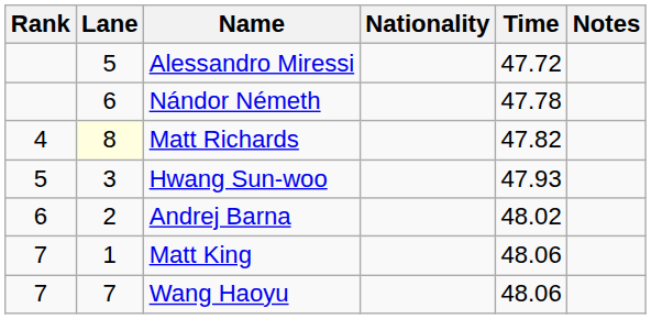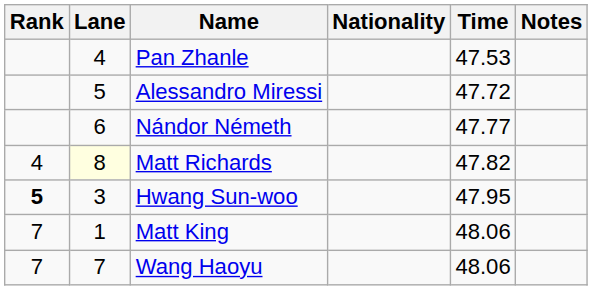 <table class="wikitable sortable" style="text-align:center">
 <tr>
 <th>Rank</th>
 <th>Lane</th>
 <th>Name</th>
 <th>Nationality</th>
 <th>Time</th>
 <th>Notes</th>
+</tr>
+<tr>
+<td></td>
+<td>4</td>
+<td align=left><a href='#'>Pan Zhanle</a></td>
+<td align=left></td>
+<td>47.53</td>
+<td></td>
 </tr>
 <tr>
 <td></td>
 <td>5</td>
 <td align=left><a href='#'>Alessandro Miressi</a></td>
 <td align=left></td>
 <td>47.72</td>
 <td></td>
 </tr>
 <tr>
 <td></td>
 <td>6</td>
 <td align=left><a href='#'>Nándor Németh</a></td>
 <td align=left></td>
-<td>47.78</td>
+<td>47.77</td>
 <td></td>
 </tr>
 <tr>
 <td>4</td>
 <td style="background: lightyellow;">8</td>
 <td align=left><a href='#'>Matt Richards</a></td>
 <td align=left></td>
 <td>47.82</td>
 <td></td>
 </tr>
 <tr>
-<td>5</td>
+<td><strong>5</strong></td>
 <td>3</td>
 <td align=left><a href='#'>Hwang Sun-woo</a></td>
 <td align=left></td>
-<td>47.93</td>
-<td></td>
-</tr>
-<tr>
-<td>6</td>
-<td>2</td>
-<td align=left><a href='#'>Andrej Barna</a></td>
-<td align=left></td>
-<td>48.02</td>
+<td>47.95</td>
 <td></td>
 </tr>
 <tr>
 <td>7</td>
 <td>1</td>
 <td align=left><a href='#'>Matt King</a></td>
 <td align=left></td>
 <td>48.06</td>
 <td></td>
 </tr>
 <tr>
 <td>7</td>
 <td>7</td>
 <td align=left><a href='#'>Wang Haoyu</a></td>
 <td align=left></td>
 <td>48.06</td>
 <td></td>
 </tr>
 </table>
